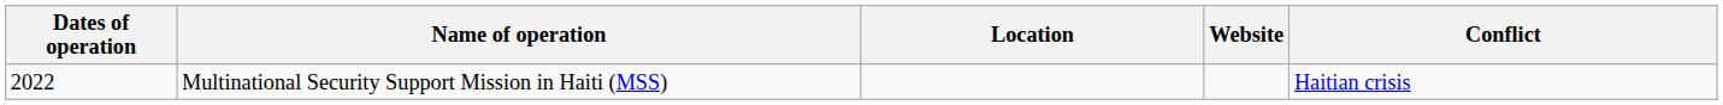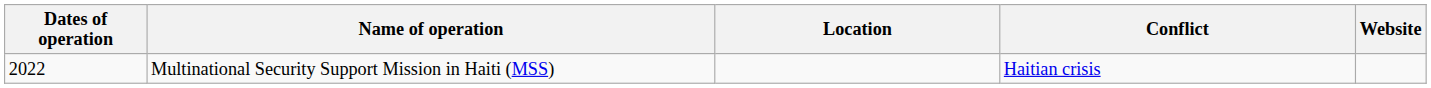 <table class="wikitable">
 <tr>
 <th width="10%">Dates of operation</th>
 <th width="40%">Name of operation</th>
 <th width="20%">Location</th>
+<th width="25%">Conflict</th>
 <th width="5%">Website</th>
-<th width="25%">Conflict</th>
 </tr>
 <tr>
 <td>2022</td>
 <td>Multinational Security Support Mission in Haiti (<a href='#'>MSS</a>)</td>
 <td></td>
+<td><a href='#'>Haitian crisis</a></td>
 <td></td>
-<td><a href='#'>Haitian crisis</a></td>
 </tr>
 </table>
